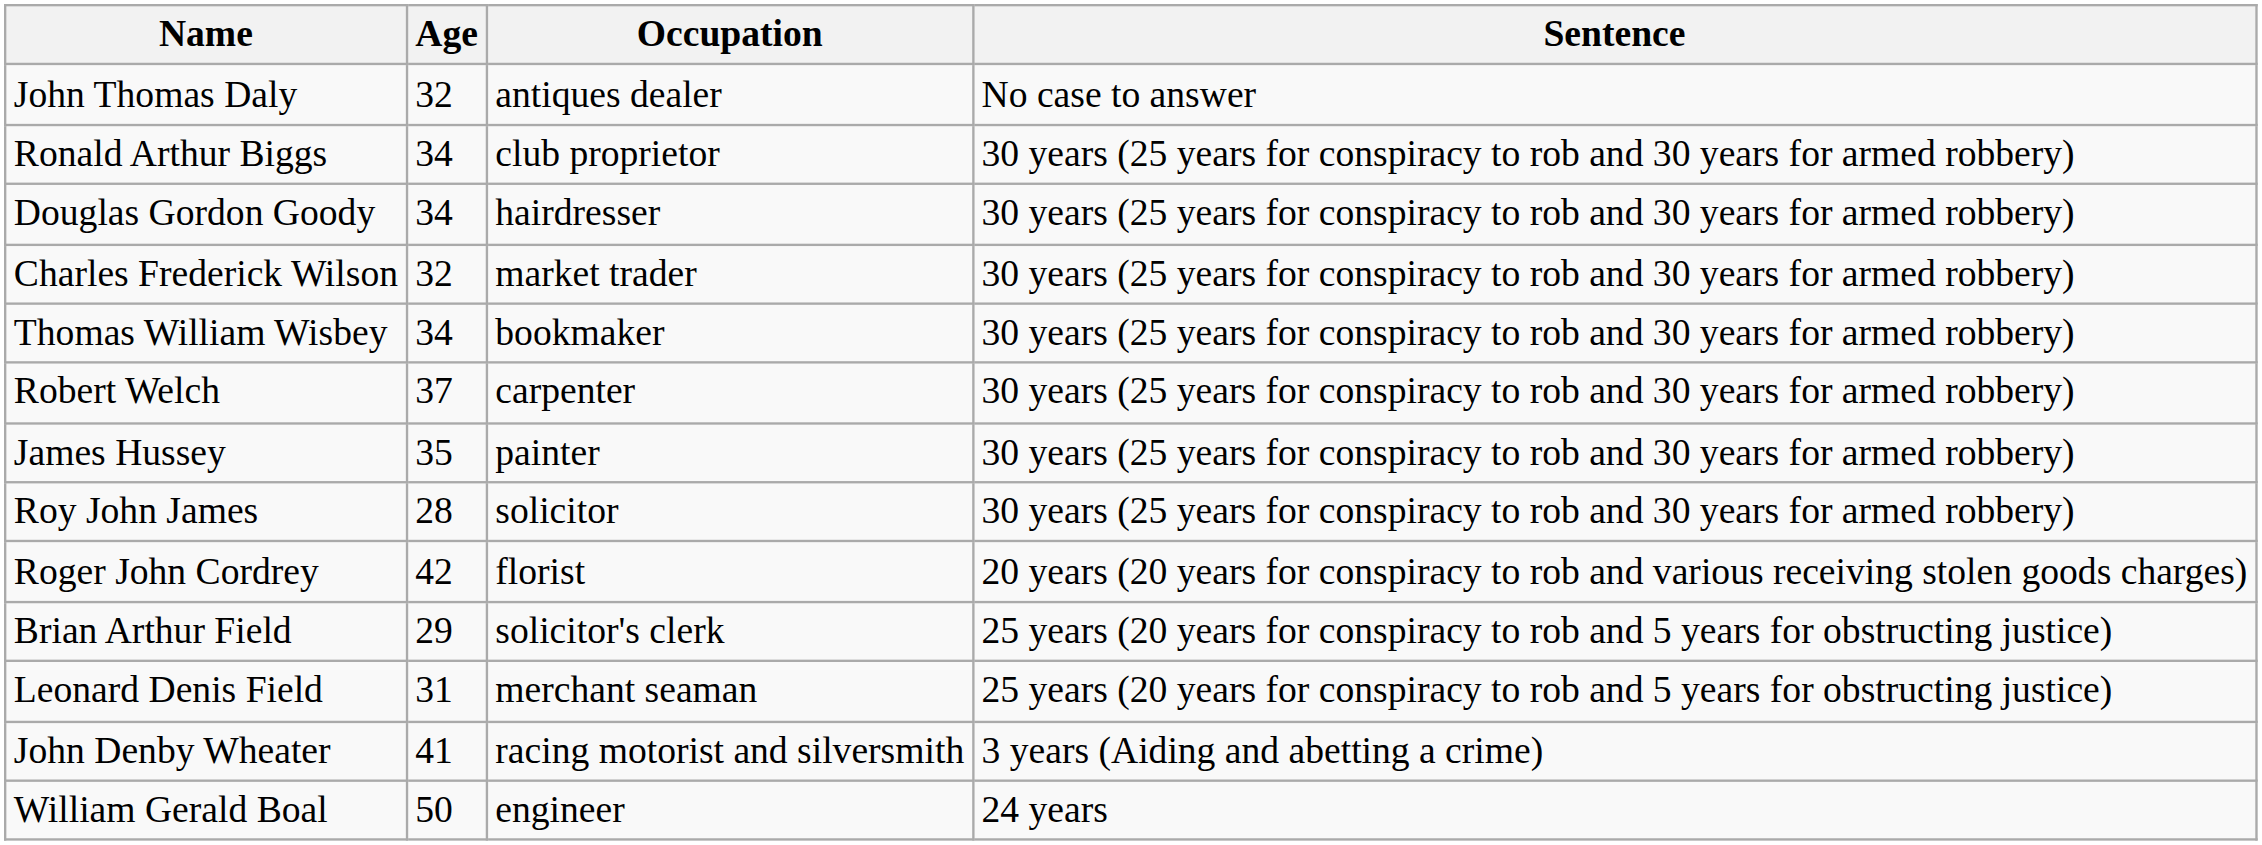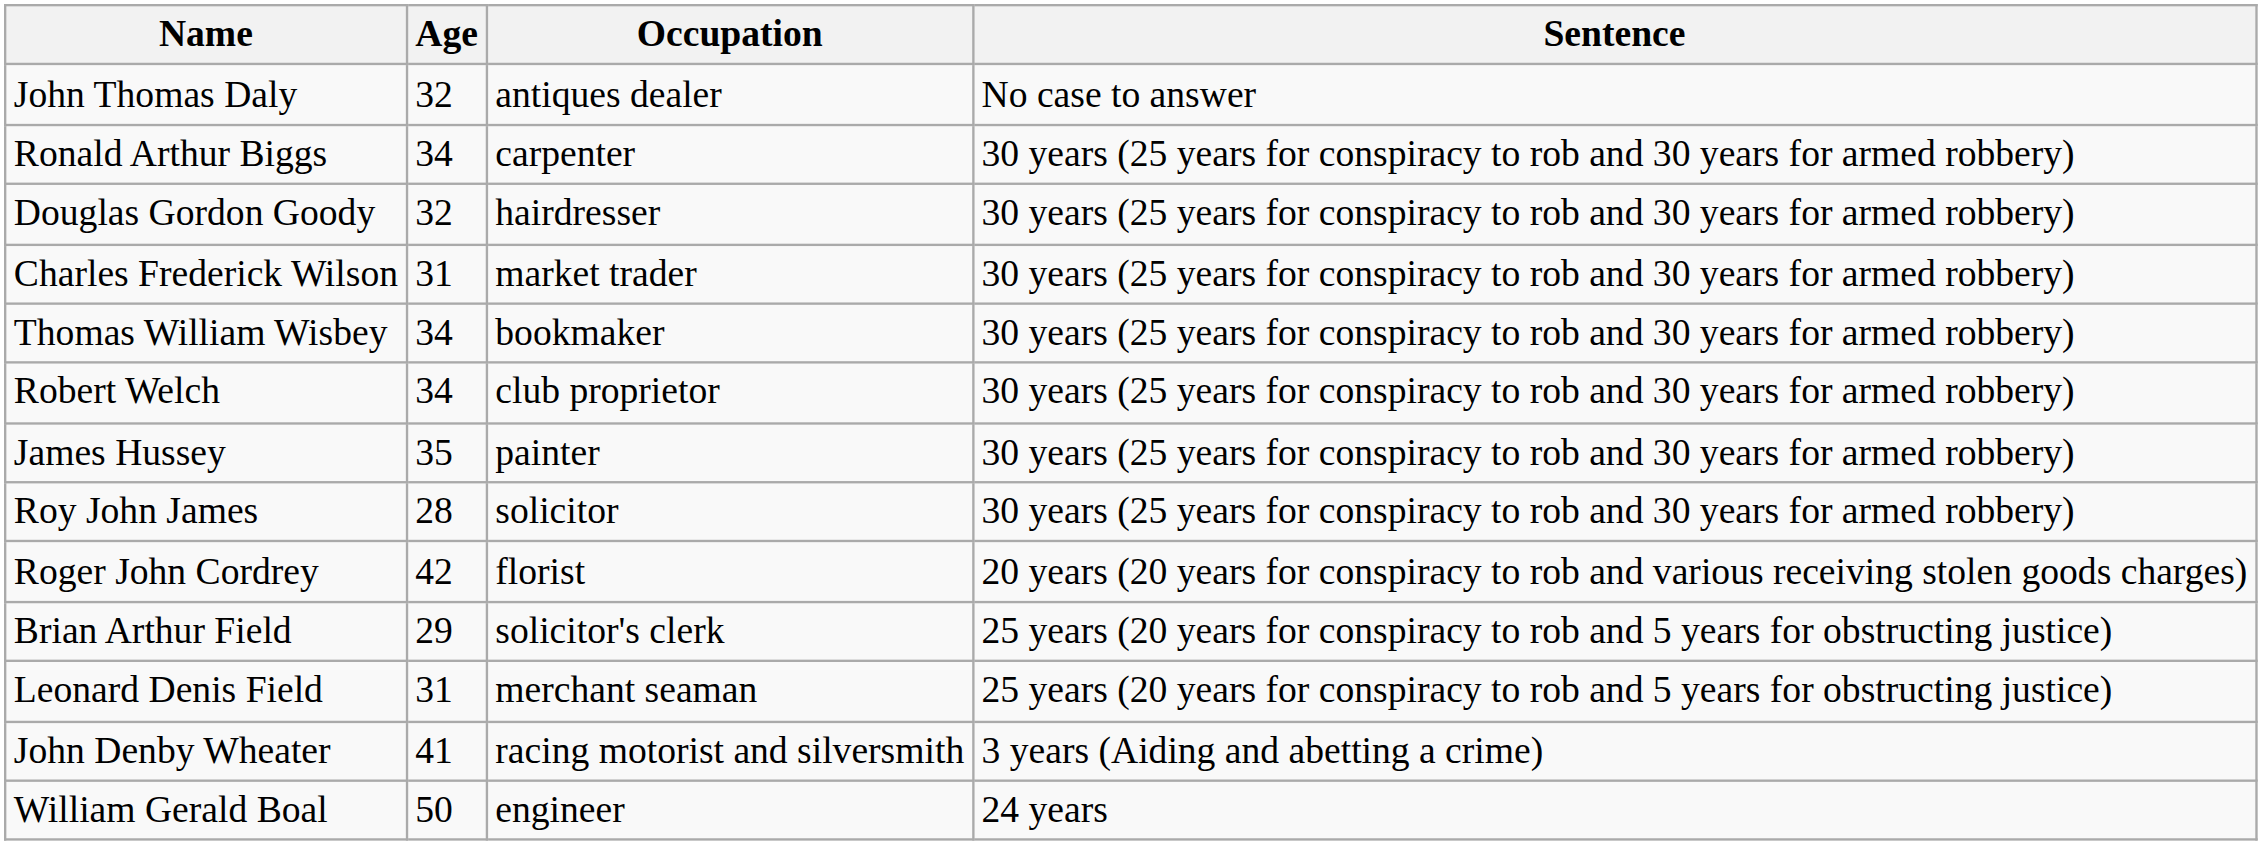 <table class="wikitable">
 <tr>
 <th>Name</th>
 <th>Age</th>
 <th>Occupation</th>
 <th>Sentence</th>
 </tr>
 <tr>
 <td>John Thomas Daly</td>
 <td>32</td>
 <td>antiques dealer</td>
 <td>No case to answer</td>
 </tr>
 <tr>
 <td>Ronald Arthur Biggs</td>
 <td>34</td>
-<td>club proprietor</td>
+<td>carpenter</td>
 <td>30 years (25 years for conspiracy to rob and 30 years for armed robbery)</td>
 </tr>
 <tr>
 <td>Douglas Gordon Goody</td>
-<td>34</td>
+<td>32</td>
 <td>hairdresser</td>
 <td>30 years (25 years for conspiracy to rob and 30 years for armed robbery)</td>
 </tr>
 <tr>
 <td>Charles Frederick Wilson</td>
-<td>32</td>
+<td>31</td>
 <td>market trader</td>
 <td>30 years (25 years for conspiracy to rob and 30 years for armed robbery)</td>
 </tr>
 <tr>
 <td>Thomas William Wisbey</td>
 <td>34</td>
 <td>bookmaker</td>
 <td>30 years (25 years for conspiracy to rob and 30 years for armed robbery)</td>
 </tr>
 <tr>
 <td>Robert Welch</td>
-<td>37</td>
-<td>carpenter</td>
+<td>34</td>
+<td>club proprietor</td>
 <td>30 years (25 years for conspiracy to rob and 30 years for armed robbery)</td>
 </tr>
 <tr>
 <td>James Hussey</td>
 <td>35</td>
 <td>painter</td>
 <td>30 years (25 years for conspiracy to rob and 30 years for armed robbery)</td>
 </tr>
 <tr>
 <td>Roy John James</td>
 <td>28</td>
 <td>solicitor</td>
 <td>30 years (25 years for conspiracy to rob and 30 years for armed robbery)</td>
 </tr>
 <tr>
 <td>Roger John Cordrey</td>
 <td>42</td>
 <td>florist</td>
 <td>20 years (20 years for conspiracy to rob and various receiving stolen goods charges)</td>
 </tr>
 <tr>
 <td>Brian Arthur Field</td>
 <td>29</td>
 <td>solicitor's clerk</td>
 <td>25 years (20 years for conspiracy to rob and 5 years for obstructing justice)</td>
 </tr>
 <tr>
 <td>Leonard Denis Field</td>
 <td>31</td>
 <td>merchant seaman</td>
 <td>25 years (20 years for conspiracy to rob and 5 years for obstructing justice)</td>
 </tr>
 <tr>
 <td>John Denby Wheater</td>
 <td>41</td>
 <td>racing motorist and silversmith</td>
 <td>3 years (Aiding and abetting a crime)</td>
 </tr>
 <tr>
 <td>William Gerald Boal</td>
 <td>50</td>
 <td>engineer</td>
 <td>24 years</td>
 </tr>
 </table>
